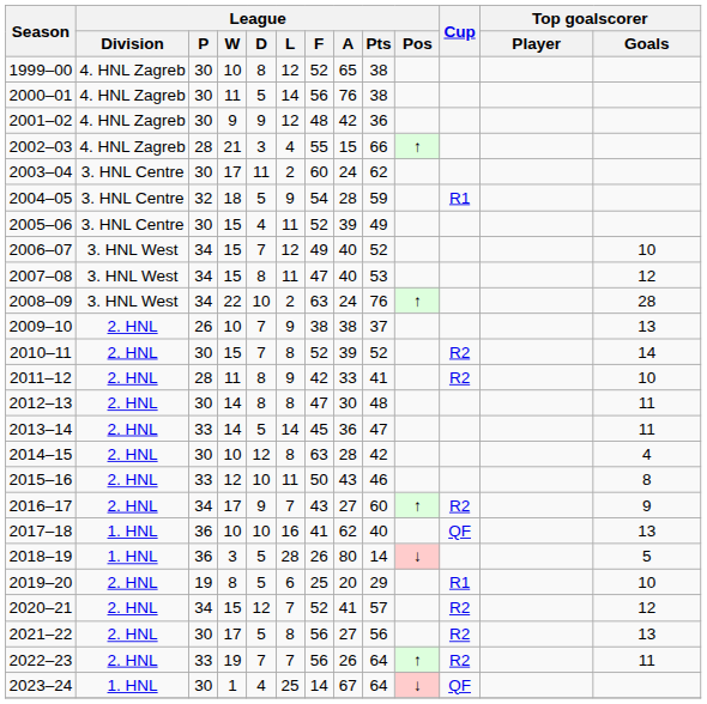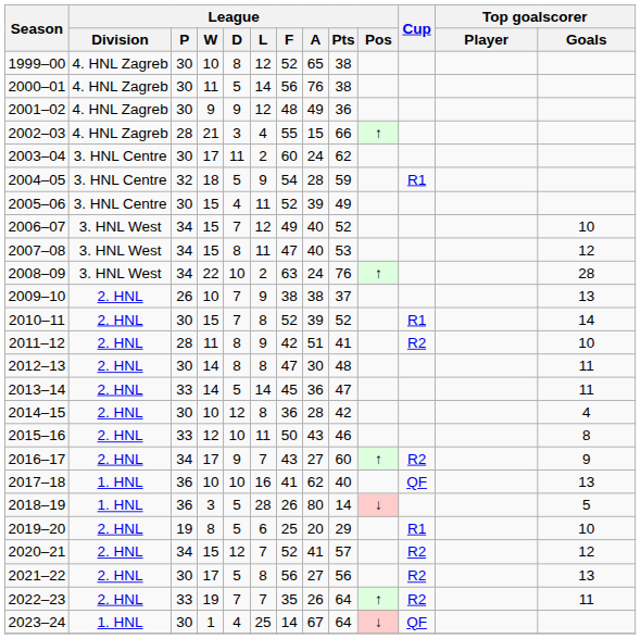 <table class="wikitable sortable" style="font-size:95%; text-align: center;">
 <tr>
 <th rowspan=2>Season</th>
 <th class="unsortable" colspan=9>League</th>
 <th rowspan=2 width="30"><a href='#'>Cup</a></th>
 <th colspan=2 width="200">Top goalscorer</th>
 </tr>
 <tr>
 <th>Division</th>
 <th width="20">P</th>
 <th width="20">W</th>
 <th width="20">D</th>
 <th width="20">L</th>
 <th width="20">F</th>
 <th width="20">A</th>
 <th width="20">Pts</th>
 <th width="35">Pos</th>
 <th>Player</th>
 <th>Goals</th>
 </tr>
 <tr>
 <td>1999–00</td>
 <td>4. HNL Zagreb</td>
 <td>30</td>
 <td>10</td>
 <td>8</td>
 <td>12</td>
 <td>52</td>
 <td>65</td>
 <td>38</td>
 <td></td>
 <td></td>
 <td></td>
 <td></td>
 </tr>
 <tr>
 <td>2000–01</td>
 <td>4. HNL Zagreb</td>
 <td>30</td>
 <td>11</td>
 <td>5</td>
 <td>14</td>
 <td>56</td>
 <td>76</td>
 <td>38</td>
 <td></td>
 <td></td>
 <td></td>
 <td></td>
 </tr>
 <tr>
 <td>2001–02</td>
 <td>4. HNL Zagreb</td>
 <td>30</td>
 <td>9</td>
 <td>9</td>
 <td>12</td>
 <td>48</td>
-<td>42</td>
+<td>49</td>
 <td>36</td>
 <td></td>
 <td></td>
 <td></td>
 <td></td>
 </tr>
 <tr>
 <td>2002–03</td>
 <td>4. HNL Zagreb</td>
 <td>28</td>
 <td>21</td>
 <td>3</td>
 <td>4</td>
 <td>55</td>
 <td>15</td>
 <td>66</td>
 <td bgcolor="#DDFFDD"> ↑</td>
 <td></td>
 <td></td>
 <td></td>
 </tr>
 <tr>
 <td>2003–04</td>
 <td>3. HNL Centre</td>
 <td>30</td>
 <td>17</td>
 <td>11</td>
 <td>2</td>
 <td>60</td>
 <td>24</td>
 <td>62</td>
 <td></td>
 <td></td>
 <td></td>
 <td></td>
 </tr>
 <tr>
 <td>2004–05</td>
 <td>3. HNL Centre</td>
 <td>32</td>
 <td>18</td>
 <td>5</td>
 <td>9</td>
 <td>54</td>
 <td>28</td>
 <td>59</td>
 <td></td>
 <td><a href='#'>R1</a></td>
 <td></td>
 <td></td>
 </tr>
 <tr>
 <td>2005–06</td>
 <td>3. HNL Centre</td>
 <td>30</td>
 <td>15</td>
 <td>4</td>
 <td>11</td>
 <td>52</td>
 <td>39</td>
 <td>49</td>
 <td></td>
 <td></td>
 <td></td>
 <td></td>
 </tr>
 <tr>
 <td>2006–07</td>
 <td>3. HNL West</td>
 <td>34</td>
 <td>15</td>
 <td>7</td>
 <td>12</td>
 <td>49</td>
 <td>40</td>
 <td>52</td>
 <td></td>
 <td></td>
 <td align="left"></td>
 <td>10</td>
 </tr>
 <tr>
 <td>2007–08</td>
 <td>3. HNL West</td>
 <td>34</td>
 <td>15</td>
 <td>8</td>
 <td>11</td>
 <td>47</td>
 <td>40</td>
 <td>53</td>
 <td></td>
 <td></td>
 <td align="left"></td>
 <td>12</td>
 </tr>
 <tr>
 <td>2008–09</td>
 <td>3. HNL West</td>
 <td>34</td>
 <td>22</td>
 <td>10</td>
 <td>2</td>
 <td>63</td>
 <td>24</td>
 <td>76</td>
 <td bgcolor="#DDFFDD"> ↑</td>
 <td></td>
 <td align="left"></td>
 <td>28</td>
 </tr>
 <tr>
 <td>2009–10</td>
 <td><a href='#'>2. HNL</a></td>
 <td>26</td>
 <td>10</td>
 <td>7</td>
 <td>9</td>
 <td>38</td>
 <td>38</td>
 <td>37</td>
 <td></td>
 <td></td>
 <td align="left"></td>
 <td>13</td>
 </tr>
 <tr>
 <td>2010–11</td>
 <td><a href='#'>2. HNL</a></td>
 <td>30</td>
 <td>15</td>
 <td>7</td>
 <td>8</td>
 <td>52</td>
 <td>39</td>
 <td>52</td>
 <td></td>
-<td><a href='#'>R2</a></td>
+<td><a href='#'>R1</a></td>
 <td align="left"></td>
 <td>14</td>
 </tr>
 <tr>
 <td>2011–12</td>
 <td><a href='#'>2. HNL</a></td>
 <td>28</td>
 <td>11</td>
 <td>8</td>
 <td>9</td>
 <td>42</td>
-<td>33</td>
+<td>51</td>
 <td>41</td>
 <td></td>
 <td><a href='#'>R2</a></td>
 <td align="left"></td>
 <td>10</td>
 </tr>
 <tr>
 <td>2012–13</td>
 <td><a href='#'>2. HNL</a></td>
 <td>30</td>
 <td>14</td>
 <td>8</td>
 <td>8</td>
 <td>47</td>
 <td>30</td>
 <td>48</td>
 <td></td>
 <td></td>
 <td align="left"></td>
 <td>11</td>
 </tr>
 <tr>
 <td>2013–14</td>
 <td><a href='#'>2. HNL</a></td>
 <td>33</td>
 <td>14</td>
 <td>5</td>
 <td>14</td>
 <td>45</td>
 <td>36</td>
 <td>47</td>
 <td></td>
 <td></td>
 <td align="left"></td>
 <td>11</td>
 </tr>
 <tr>
 <td>2014–15</td>
 <td><a href='#'>2. HNL</a></td>
 <td>30</td>
 <td>10</td>
 <td>12</td>
 <td>8</td>
-<td>63</td>
+<td>36</td>
 <td>28</td>
 <td>42</td>
 <td></td>
 <td></td>
 <td align="left"><em></em></td>
 <td>4</td>
 </tr>
 <tr>
 <td>2015–16</td>
 <td><a href='#'>2. HNL</a></td>
 <td>33</td>
 <td>12</td>
 <td>10</td>
 <td>11</td>
 <td>50</td>
 <td>43</td>
 <td>46</td>
 <td></td>
 <td></td>
 <td align="left"></td>
 <td>8</td>
 </tr>
 <tr>
 <td>2016–17</td>
 <td><a href='#'>2. HNL</a></td>
 <td>34</td>
 <td>17</td>
 <td>9</td>
 <td>7</td>
 <td>43</td>
 <td>27</td>
 <td>60</td>
 <td bgcolor="#DDFFDD"> ↑</td>
 <td><a href='#'>R2</a></td>
 <td align="left"></td>
 <td>9</td>
 </tr>
 <tr>
 <td>2017–18</td>
 <td><a href='#'>1. HNL</a></td>
 <td>36</td>
 <td>10</td>
 <td>10</td>
 <td>16</td>
 <td>41</td>
 <td>62</td>
 <td>40</td>
 <td></td>
 <td><a href='#'>QF</a></td>
 <td align="left"></td>
 <td>13</td>
 </tr>
 <tr>
 <td>2018–19</td>
 <td><a href='#'>1. HNL</a></td>
 <td>36</td>
 <td>3</td>
 <td>5</td>
 <td>28</td>
 <td>26</td>
 <td>80</td>
 <td>14</td>
 <td bgcolor="#FFCCCC"> ↓</td>
 <td></td>
 <td align="left"></td>
 <td>5</td>
 </tr>
 <tr>
 <td>2019–20</td>
 <td><a href='#'>2. HNL</a></td>
 <td>19</td>
 <td>8</td>
 <td>5</td>
 <td>6</td>
 <td>25</td>
 <td>20</td>
 <td>29</td>
 <td></td>
 <td><a href='#'>R1</a></td>
 <td align="left"></td>
 <td>10</td>
 </tr>
 <tr>
 <td>2020–21</td>
 <td><a href='#'>2. HNL</a></td>
 <td>34</td>
 <td>15</td>
 <td>12</td>
 <td>7</td>
 <td>52</td>
 <td>41</td>
 <td>57</td>
 <td></td>
 <td><a href='#'>R2</a></td>
 <td align="left"></td>
 <td>12</td>
 </tr>
 <tr>
 <td>2021–22</td>
 <td><a href='#'>2. HNL</a></td>
 <td>30</td>
 <td>17</td>
 <td>5</td>
 <td>8</td>
 <td>56</td>
 <td>27</td>
 <td>56</td>
 <td></td>
 <td><a href='#'>R2</a></td>
 <td align="left"></td>
 <td>13</td>
 </tr>
 <tr>
 <td>2022–23</td>
 <td><a href='#'>2. HNL</a></td>
 <td>33</td>
 <td>19</td>
 <td>7</td>
 <td>7</td>
-<td>56</td>
+<td>35</td>
 <td>26</td>
 <td>64</td>
 <td bgcolor="#DDFFDD"> ↑</td>
 <td><a href='#'>R2</a></td>
 <td align="left"></td>
 <td>11</td>
 </tr>
 <tr>
 <td>2023–24</td>
 <td><a href='#'>1. HNL</a></td>
 <td>30</td>
 <td>1</td>
 <td>4</td>
 <td>25</td>
 <td>14</td>
 <td>67</td>
 <td>64</td>
 <td bgcolor="#FFCCCC"> ↓</td>
 <td><a href='#'>QF</a></td>
 <td align="left"></td>
 <td></td>
 </tr>
 <tr>
 </tr>
 </table>
